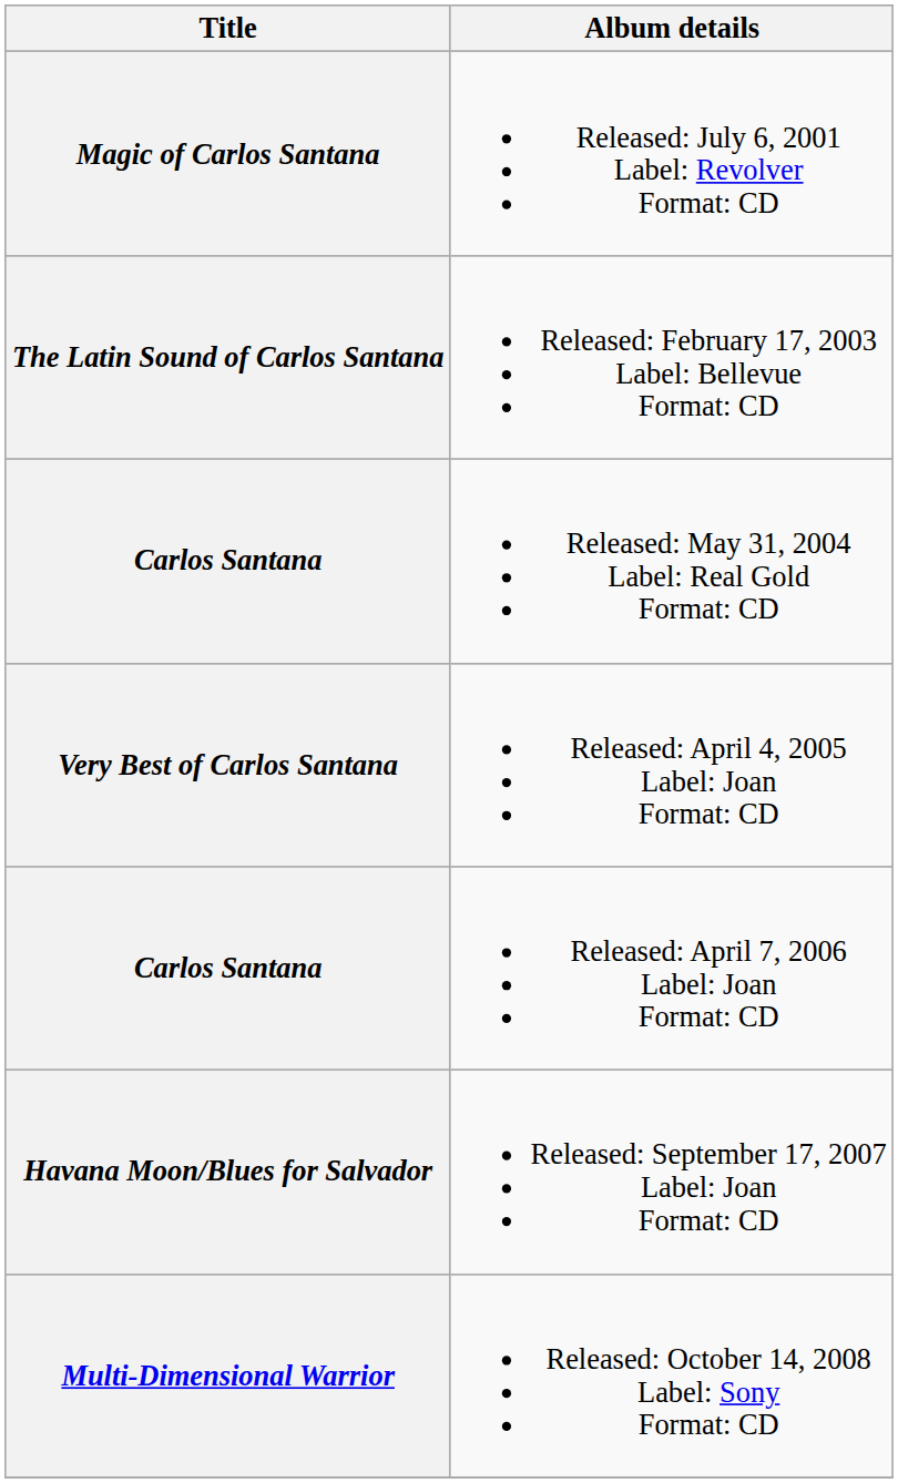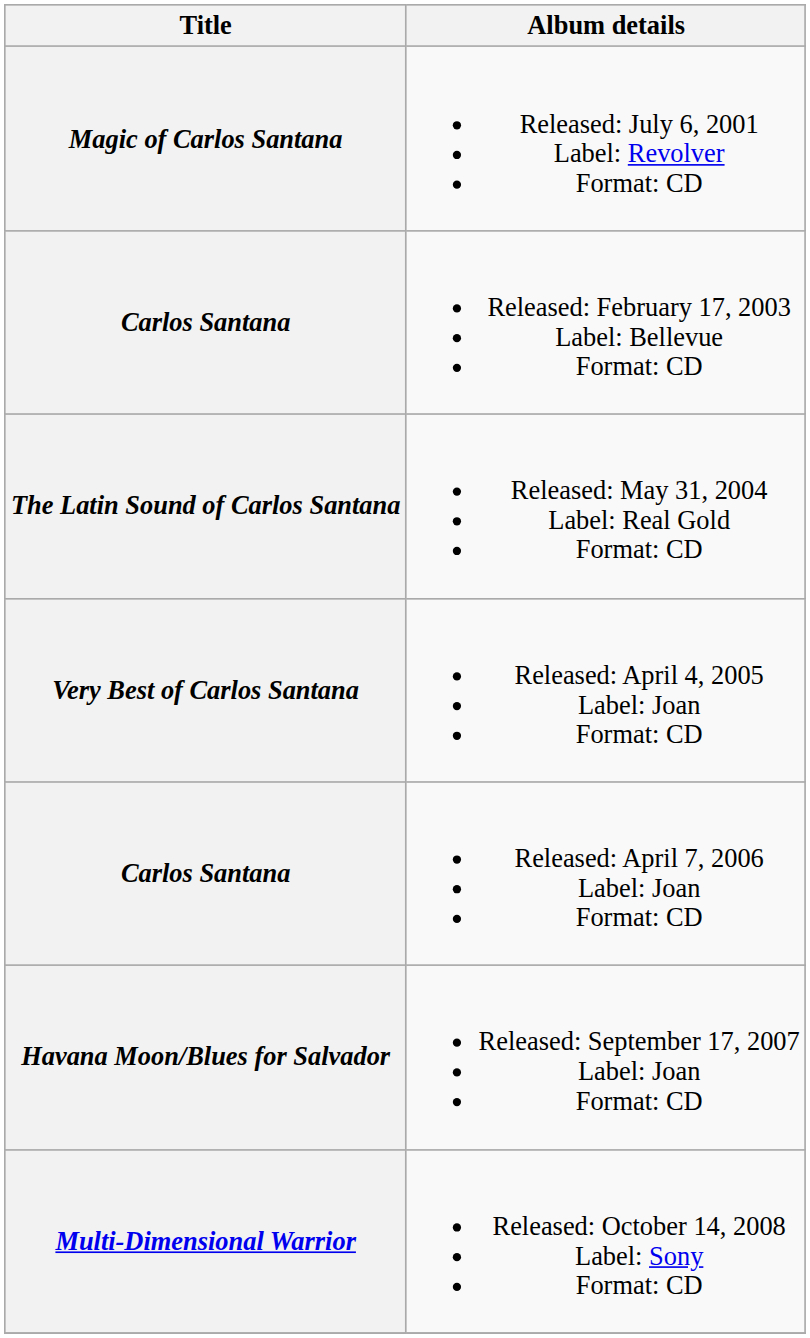 <table class="wikitable plainrowheaders" style="text-align:center;">
 <tr>
 <th scope="col">Title</th>
 <th scope="col">Album details</th>
 </tr>
 <tr>
 <th scope="row"><em>Magic of Carlos Santana</em></th>
 <td><br><ul><li>Released: July 6, 2001</li><li>Label: <a href='#'>Revolver</a></li><li>Format: CD</li></ul></td>
 </tr>
 <tr>
-<th scope="row"><em>The Latin Sound of Carlos Santana</em></th>
+<th scope="row"><em>Carlos Santana</em></th>
 <td><br><ul><li>Released: February 17, 2003</li><li>Label: Bellevue</li><li>Format: CD</li></ul></td>
 </tr>
 <tr>
-<th scope="row"><em>Carlos Santana</em></th>
+<th scope="row"><em>The Latin Sound of Carlos Santana</em></th>
 <td><br><ul><li>Released: May 31, 2004</li><li>Label: Real Gold</li><li>Format: CD</li></ul></td>
 </tr>
 <tr>
 <th scope="row"><em>Very Best of Carlos Santana</em></th>
 <td><br><ul><li>Released: April 4, 2005</li><li>Label: Joan</li><li>Format: CD</li></ul></td>
 </tr>
 <tr>
 <th scope="row"><em>Carlos Santana</em></th>
 <td><br><ul><li>Released: April 7, 2006</li><li>Label: Joan</li><li>Format: CD</li></ul></td>
 </tr>
 <tr>
 <th scope="row"><em>Havana Moon/Blues for Salvador</em></th>
 <td><br><ul><li>Released: September 17, 2007</li><li>Label: Joan</li><li>Format: CD</li></ul></td>
 </tr>
 <tr>
 <th scope="row"><em><a href='#'>Multi-Dimensional Warrior</a></em></th>
 <td><br><ul><li>Released: October 14, 2008</li><li>Label: <a href='#'>Sony</a></li><li>Format: CD</li></ul></td>
 </tr>
 <tr>
 </tr>
 </table>
